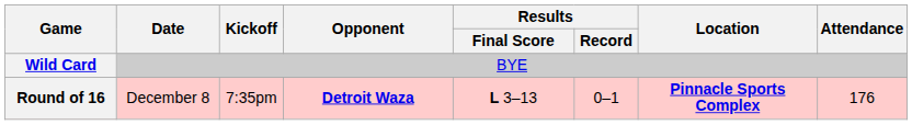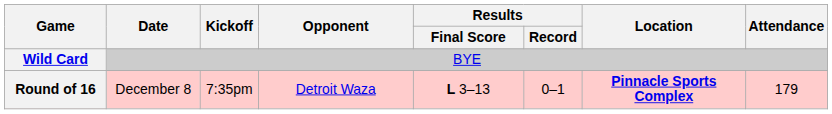 <table class="wikitable">
 <tr>
 <th rowspan="2" width="110">Game</th>
 <th rowspan="2" width="100">Date</th>
 <th rowspan="2" width="60">Kickoff</th>
 <th rowspan="2" width="170">Opponent</th>
 <th colspan="2" width="180">Results</th>
 <th rowspan="2" width="180">Location</th>
 <th rowspan="2" width="80">Attendance</th>
 </tr>
 <tr>
 <th width="120">Final Score</th>
 <th width="60">Record</th>
 </tr>
 <tr align="center" bgcolor="#CCCCCC">
 <th><a href='#'>Wild Card</a></th>
 <td colspan=7><a href='#'>BYE</a></td>
 </tr>
 <tr align="center" bgcolor="#FFCCCC">
 <th>Round of 16</th>
 <td>December 8</td>
 <td>7:35pm</td>
-<td><strong><a href='#'>Detroit Waza</a></strong></td>
+<td><a href='#'>Detroit Waza</a></td>
 <td><strong>L</strong> 3–13</td>
 <td>0–1</td>
 <td><strong><a href='#'>Pinnacle Sports Complex</a></strong></td>
-<td>176</td>
+<td>179</td>
 </tr>
 </table>
